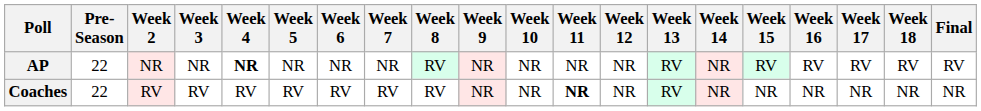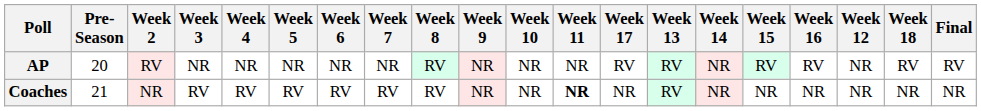 <table class="wikitable" style="white-space:nowrap;font-size:90%">
 <tr>
 <th>Poll</th>
 <th>Pre-<br>Season</th>
 <th>Week<br>2</th>
 <th>Week<br>3</th>
 <th>Week<br>4</th>
 <th>Week<br>5</th>
 <th>Week<br>6</th>
 <th>Week<br>7</th>
 <th>Week<br>8</th>
 <th>Week<br>9</th>
 <th>Week<br>10</th>
 <th>Week<br>11</th>
-<th>Week<br>12</th>
+<th>Week<br>17</th>
 <th>Week<br>13</th>
 <th>Week<br>14</th>
 <th>Week<br>15</th>
 <th>Week<br>16</th>
-<th>Week<br>17</th>
+<th>Week<br>12</th>
 <th>Week<br>18</th>
 <th>Final</th>
 </tr>
 <tr style="text-align:center;">
 <th>AP</th>
-<td style="background:#FFFFFF;">22</td>
-<td style="background:#FFE6E6;">NR</td>
+<td style="background:#FFFFFF;">20</td>
+<td style="background:#FFE6E6;">RV</td>
 <td style="background:#FFFFFF;">NR</td>
-<td style="background:#FFFFFF;"><strong>NR</strong></td>
+<td style="background:#FFFFFF;">NR</td>
 <td style="background:#FFFFFF;">NR</td>
 <td style="background:#FFFFFF;">NR</td>
 <td style="background:#FFFFFF;">NR</td>
 <td style="background:#D8FFEB;">RV</td>
 <td style="background:#FFE6E6;">NR</td>
 <td style="background:#FFFFFF;">NR</td>
 <td style="background:#FFFFFF;">NR</td>
-<td style="background:#FFFFFF;">NR</td>
+<td style="background:#FFFFFF;">RV</td>
 <td style="background:#D8FFEB;">RV</td>
 <td style="background:#FFE6E6;">NR</td>
 <td style="background:#D8FFEB;">RV</td>
 <td style="background:#FFFFFF;">RV</td>
-<td style="background:#FFFFFF;">RV</td>
+<td style="background:#FFFFFF;">NR</td>
 <td style="background:#FFFFFF;">RV</td>
 <td style="background:#FFFFFF;">RV</td>
 </tr>
 <tr style="text-align:center;">
 <th>Coaches</th>
-<td style="background:#FFFFFF;">22</td>
-<td style="background:#FFE6E6;">RV</td>
+<td style="background:#FFFFFF;">21</td>
+<td style="background:#FFE6E6;">NR</td>
 <td style="background:#FFFFFF;">RV</td>
 <td style="background:#FFFFFF;">RV</td>
 <td style="background:#FFFFFF;">RV</td>
 <td style="background:#FFFFFF;">RV</td>
 <td style="background:#FFFFFF;">RV</td>
 <td style="background:#FFFFFF;">RV</td>
 <td style="background:#FFE6E6;">NR</td>
 <td style="background:#FFFFFF;">NR</td>
 <td style="background:#FFFFFF;"><strong>NR</strong></td>
 <td style="background:#FFFFFF;">NR</td>
 <td style="background:#D8FFEB;">RV</td>
 <td style="background:#FFE6E6;">NR</td>
 <td style="background:#FFFFFF;">NR</td>
 <td style="background:#FFFFFF;">NR</td>
 <td style="background:#FFFFFF;">NR</td>
 <td style="background:#FFFFFF;">NR</td>
 <td style="background:#FFFFFF;">NR</td>
 </tr>
 </table>
